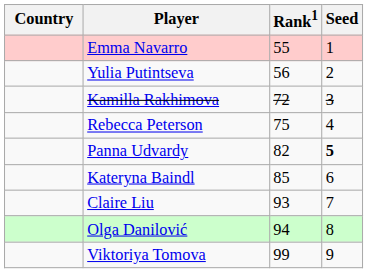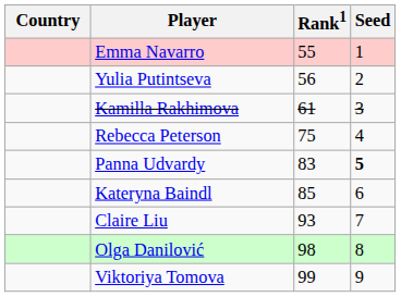 <table class="wikitable" border="1">
 <tr>
 <th width="70">Country</th>
 <th width="175">Player</th>
 <th>Rank<sup>1</sup></th>
 <th>Seed</th>
 </tr>
 <tr bgcolor=#fcc>
 <td></td>
 <td><a href='#'>Emma Navarro</a></td>
 <td>55</td>
 <td>1</td>
 </tr>
 <tr>
 <td></td>
 <td><a href='#'>Yulia Putintseva</a></td>
 <td>56</td>
 <td>2</td>
 </tr>
 <tr>
 <td></td>
 <td><s><a href='#'>Kamilla Rakhimova</a></s></td>
-<td><s>72</s></td>
+<td><s>61</s></td>
 <td><s>3</s></td>
 </tr>
 <tr>
 <td></td>
 <td><a href='#'>Rebecca Peterson</a></td>
 <td>75</td>
 <td>4</td>
 </tr>
 <tr>
 <td></td>
 <td><a href='#'>Panna Udvardy</a></td>
-<td>82</td>
+<td>83</td>
 <td><strong>5</strong></td>
 </tr>
 <tr>
 <td></td>
 <td><a href='#'>Kateryna Baindl</a></td>
 <td>85</td>
 <td>6</td>
 </tr>
 <tr>
 <td></td>
 <td><a href='#'>Claire Liu</a></td>
 <td>93</td>
 <td>7</td>
 </tr>
 <tr bgcolor=#cfc>
 <td></td>
 <td><a href='#'>Olga Danilović</a></td>
-<td>94</td>
+<td>98</td>
 <td>8</td>
 </tr>
 <tr>
 <td></td>
 <td><a href='#'>Viktoriya Tomova</a></td>
 <td>99</td>
 <td>9</td>
 </tr>
 </table>
